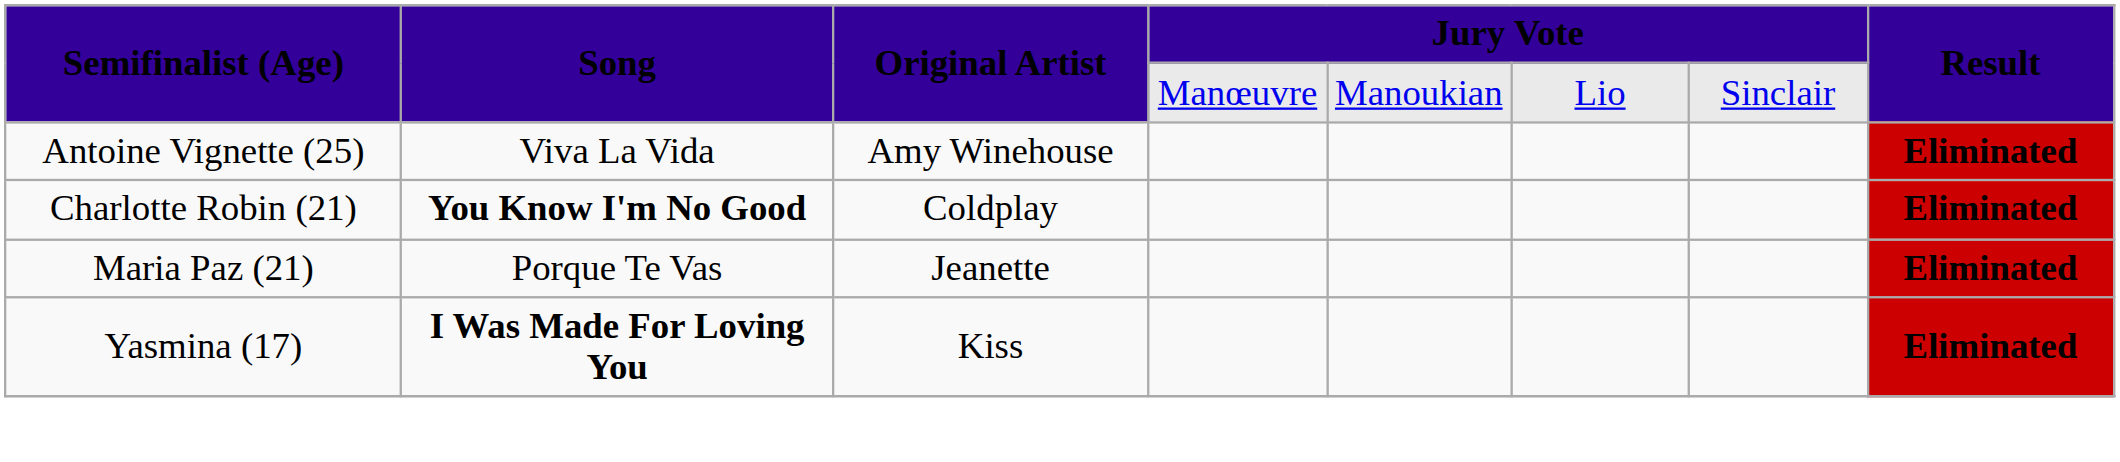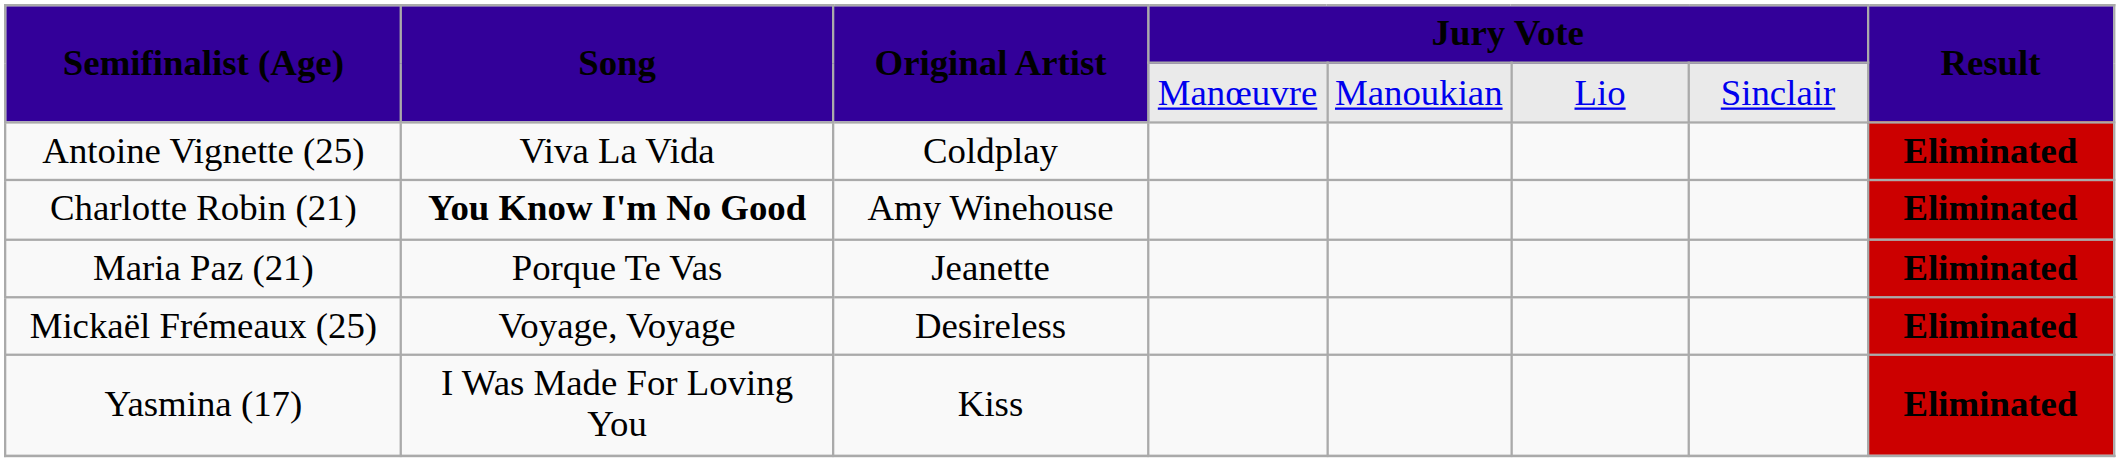 <table class = "wikitable" style="text-align:center">
 <tr>
 <th rowspan=2 width="165px" style="background:#330099; text-align:center;"><span>Semifinalist (Age)</span></th>
 <th rowspan=2 width="180px" style="background:#330099; text-align:center;"><span>Song</span></th>
 <th rowspan=2 width="130px" style="background:#330099; text-align:center;"><span>Original Artist</span></th>
 <th colspan=4 style="background:#330099; text-align:center;"><span>Jury Vote</span></th>
 <th rowspan=2 width="100px" style="background:#330099; text-align:center;"><span>Result</span></th>
 </tr>
 <tr>
 <td width="70px" style="background:#EAEAEA; text-align:center;"><a href='#'><span>Manœuvre</span></a></td>
 <td width="70px" style="background:#EAEAEA; text-align:center;"><a href='#'><span>Manoukian</span></a></td>
 <td width="70px" style="background:#EAEAEA; text-align:center;"><a href='#'><span>Lio</span></a></td>
 <td width="70px" style="background:#EAEAEA; text-align:center;"><a href='#'><span>Sinclair</span></a></td>
 </tr>
 <tr>
 <td>Antoine Vignette (25)</td>
 <td>Viva La Vida</td>
-<td>Amy Winehouse</td>
+<td>Coldplay</td>
 <td></td>
 <td></td>
 <td></td>
 <td></td>
 <td bgcolor="#CC0000"><strong>Eliminated</strong></td>
 </tr>
 <tr>
 <td>Charlotte Robin (21)</td>
 <td><strong>You Know I'm No Good</strong></td>
-<td>Coldplay</td>
+<td>Amy Winehouse</td>
 <td></td>
 <td></td>
 <td></td>
 <td></td>
 <td bgcolor="#CC0000"><strong>Eliminated</strong></td>
 </tr>
 <tr>
 <td>Maria Paz (21)</td>
 <td>Porque Te Vas</td>
 <td>Jeanette</td>
 <td></td>
 <td></td>
 <td></td>
 <td></td>
 <td bgcolor="#CC0000"><strong>Eliminated</strong></td>
 </tr>
 <tr>
+<td>Mickaël Frémeaux (25)</td>
+<td>Voyage, Voyage</td>
+<td>Desireless</td>
+<td></td>
+<td></td>
+<td></td>
+<td></td>
+<td bgcolor="#CC0000"><strong>Eliminated</strong></td>
+</tr>
+<tr>
 <td>Yasmina (17)</td>
-<td><strong>I Was Made For Loving You</strong></td>
+<td>I Was Made For Loving You</td>
 <td>Kiss</td>
 <td></td>
 <td></td>
 <td></td>
 <td></td>
 <td bgcolor="#CC0000"><strong>Eliminated</strong></td>
 </tr>
 <tr>
 </tr>
 </table>
